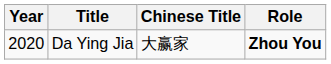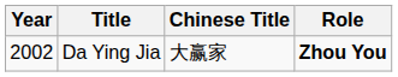 <table class="wikitable">
 <tr>
 <th>Year</th>
 <th>Title</th>
 <th>Chinese Title</th>
 <th>Role</th>
 </tr>
 <tr>
-<td>2020</td>
+<td>2002</td>
 <td>Da Ying Jia</td>
 <td>大赢家</td>
 <td><strong>Zhou You</strong></td>
 </tr>
 </table>
